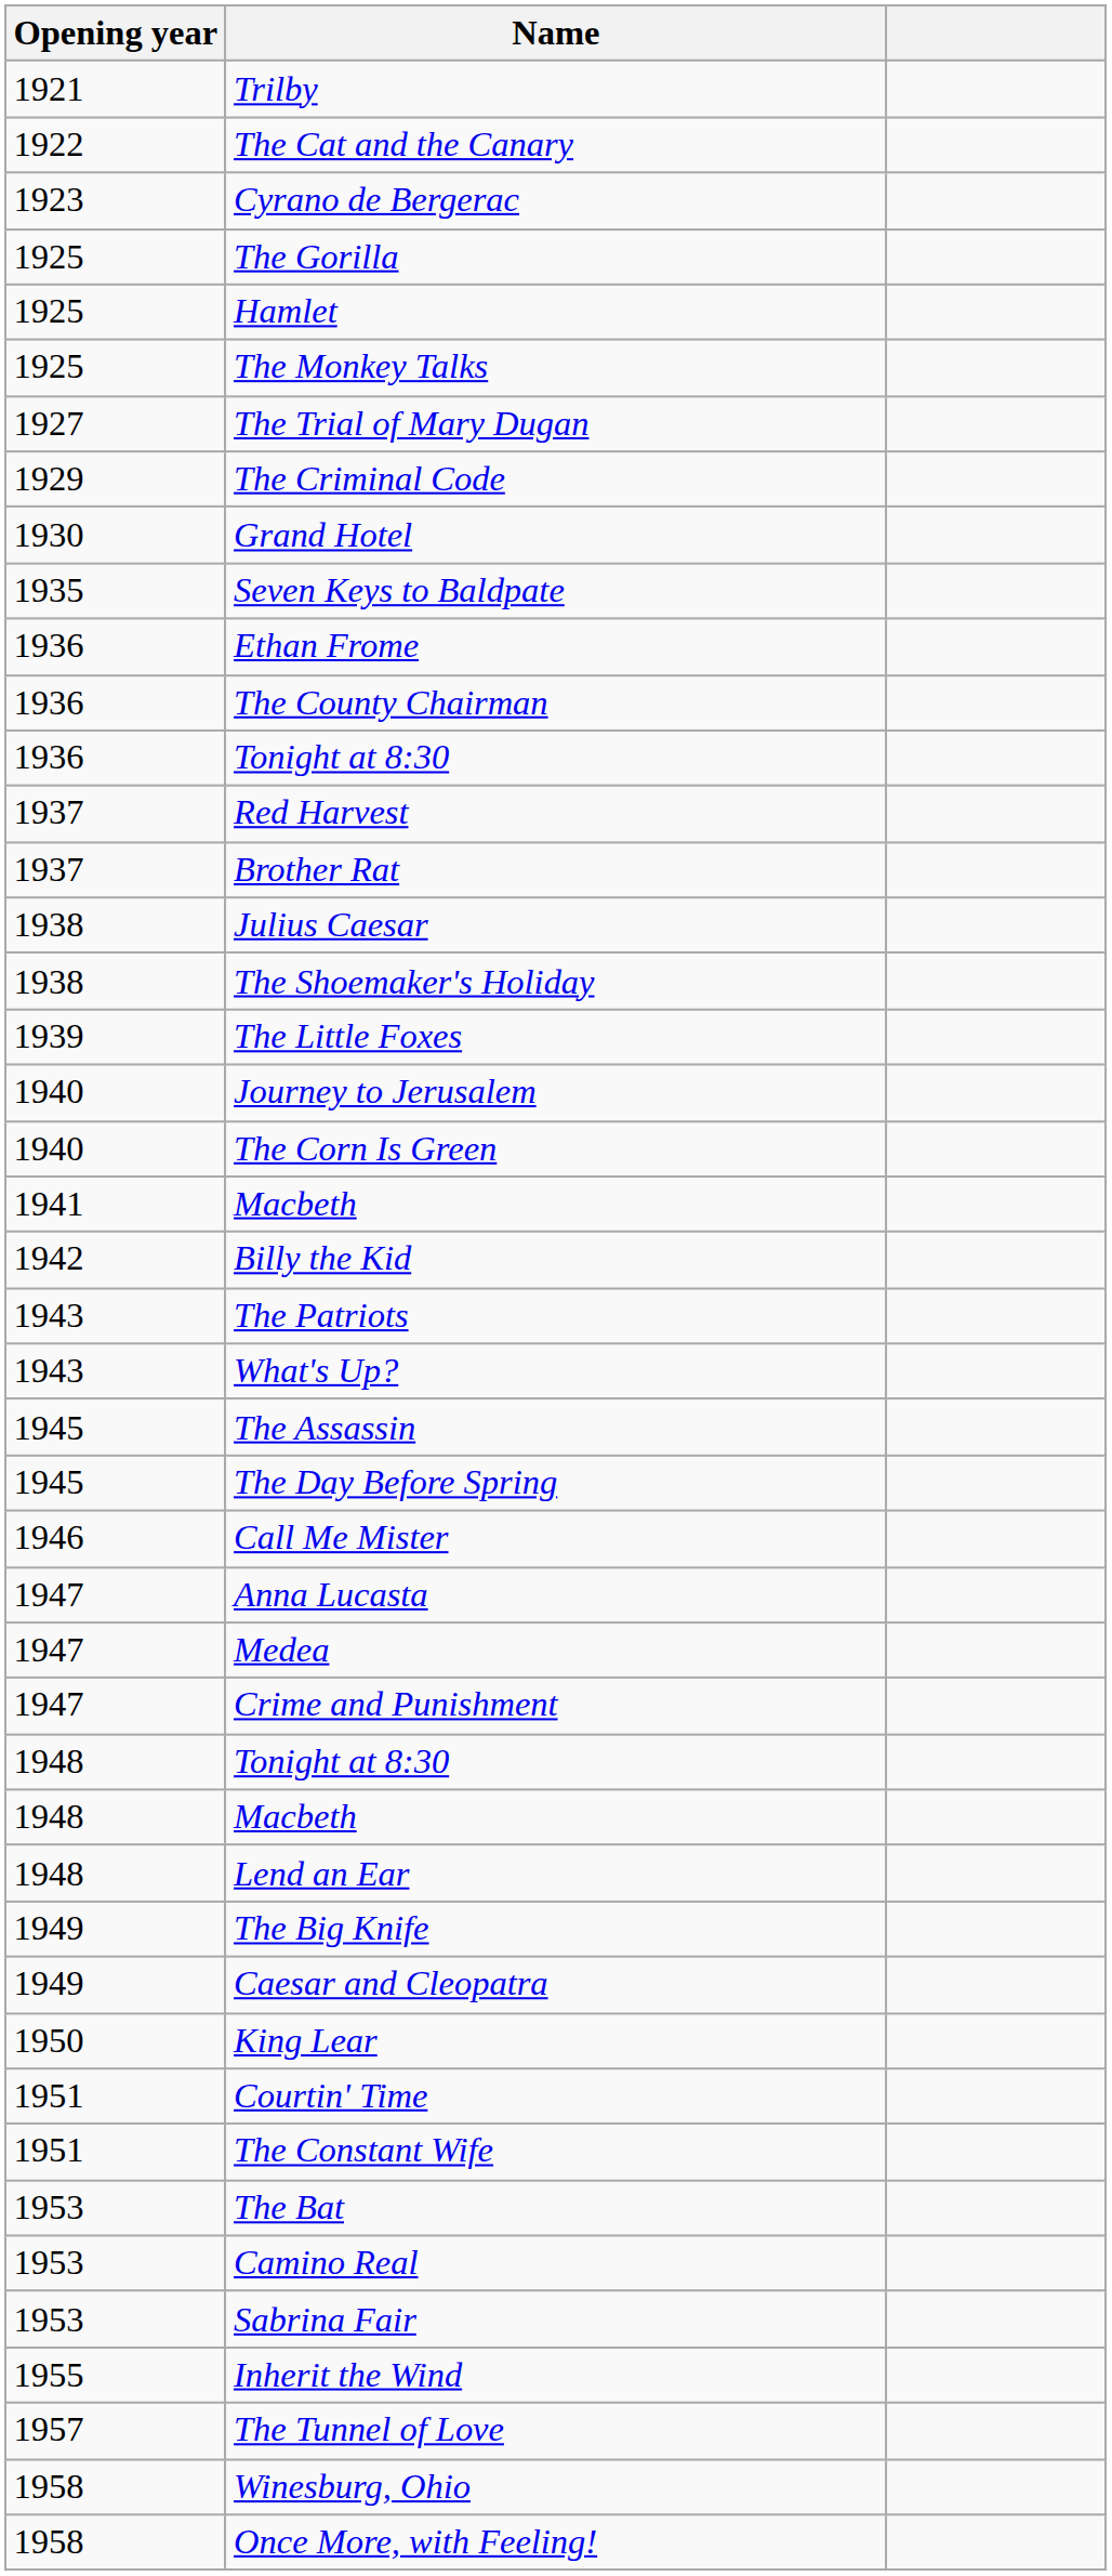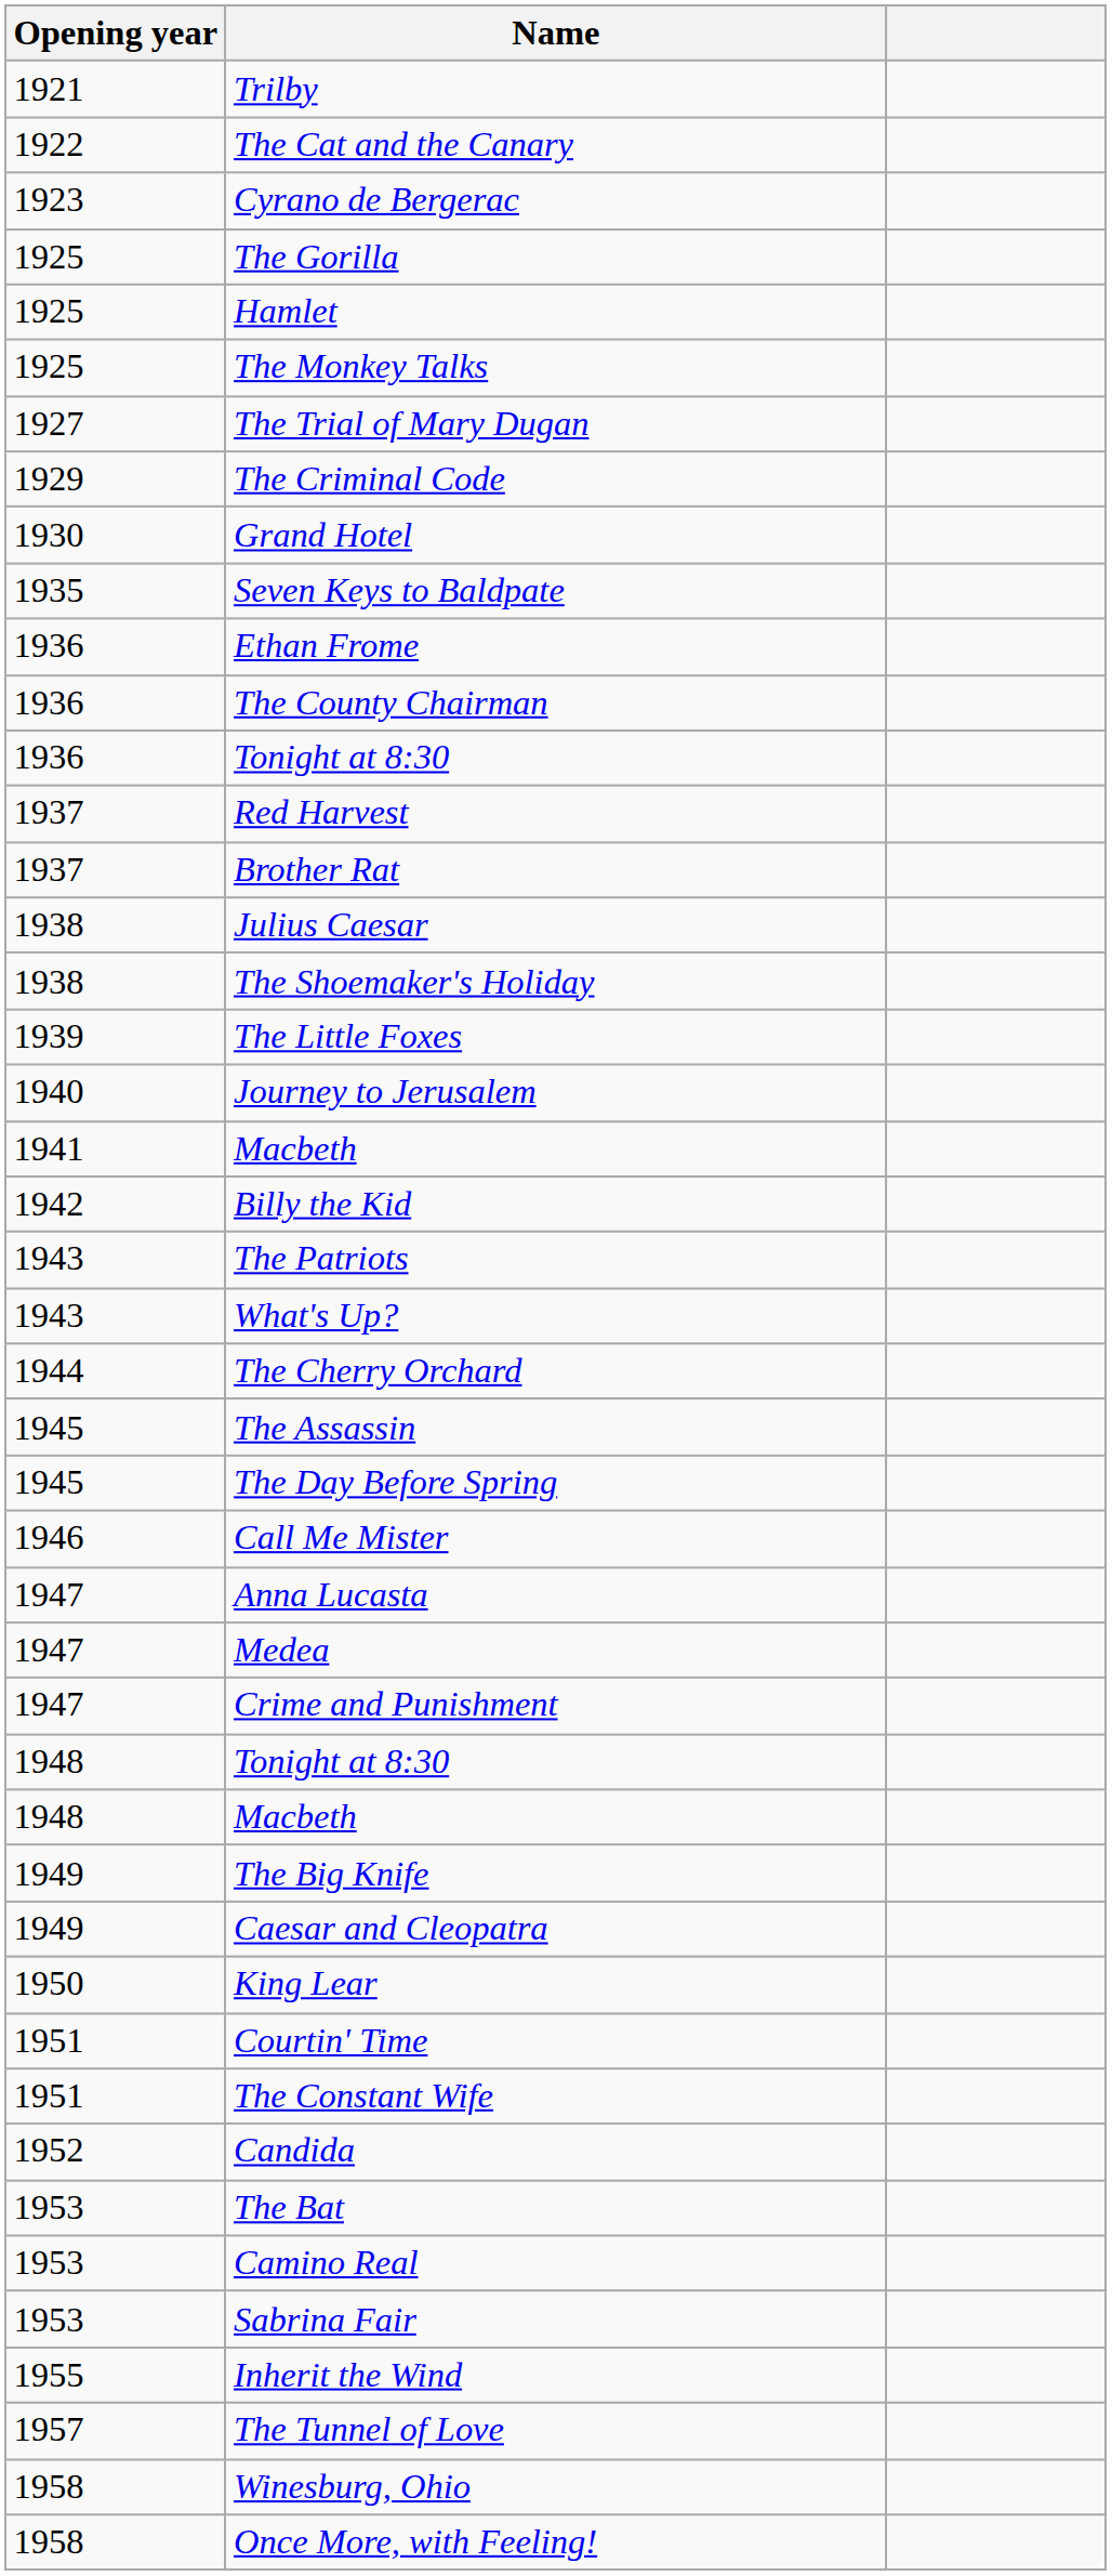 <table class="wikitable sortable collapsible">
 <tr>
 <th width=20% scope="col">Opening year</th>
 <th width=60% scope="col">Name</th>
 <th width=20% scope="col" class="unsortable"></th>
 </tr>
 <tr>
 <td>1921</td>
 <td><em><a href='#'>Trilby</a></em></td>
 <td></td>
 </tr>
 <tr>
 <td>1922</td>
 <td><em><a href='#'>The Cat and the Canary</a></em></td>
 <td></td>
 </tr>
 <tr>
 <td>1923</td>
 <td><em><a href='#'>Cyrano de Bergerac</a></em></td>
 <td></td>
 </tr>
 <tr>
 <td>1925</td>
 <td><em><a href='#'>The Gorilla</a></em></td>
 <td></td>
 </tr>
 <tr>
 <td>1925</td>
 <td><em><a href='#'>Hamlet</a></em></td>
 <td></td>
 </tr>
 <tr>
 <td>1925</td>
 <td><em><a href='#'>The Monkey Talks</a></em></td>
 <td></td>
 </tr>
 <tr>
 <td>1927</td>
 <td><em><a href='#'>The Trial of Mary Dugan</a></em></td>
 <td></td>
 </tr>
 <tr>
 <td>1929</td>
 <td><em><a href='#'>The Criminal Code</a></em></td>
 <td></td>
 </tr>
 <tr>
 <td>1930</td>
 <td><em><a href='#'>Grand Hotel</a></em></td>
 <td></td>
 </tr>
 <tr>
 <td>1935</td>
 <td><em><a href='#'>Seven Keys to Baldpate</a></em></td>
 <td></td>
 </tr>
 <tr>
 <td>1936</td>
 <td><em><a href='#'>Ethan Frome</a></em></td>
 <td></td>
 </tr>
 <tr>
 <td>1936</td>
 <td><em><a href='#'>The County Chairman</a></em></td>
 <td></td>
 </tr>
 <tr>
 <td>1936</td>
 <td><em><a href='#'>Tonight at 8:30</a></em></td>
 <td></td>
 </tr>
 <tr>
 <td>1937</td>
 <td><em><a href='#'>Red Harvest</a></em></td>
 <td></td>
 </tr>
 <tr>
 <td>1937</td>
 <td><em><a href='#'>Brother Rat</a></em></td>
 <td></td>
 </tr>
 <tr>
 <td>1938</td>
 <td><em><a href='#'>Julius Caesar</a></em></td>
 <td></td>
 </tr>
 <tr>
 <td>1938</td>
 <td><em><a href='#'>The Shoemaker's Holiday</a></em></td>
 <td></td>
 </tr>
 <tr>
 <td>1939</td>
 <td><em><a href='#'>The Little Foxes</a></em></td>
 <td></td>
 </tr>
 <tr>
 <td>1940</td>
 <td><em><a href='#'>Journey to Jerusalem</a></em></td>
 <td></td>
 </tr>
 <tr>
-<td>1940</td>
-<td><em><a href='#'>The Corn Is Green</a></em></td>
-<td></td>
-</tr>
-<tr>
 <td>1941</td>
 <td><em><a href='#'>Macbeth</a></em></td>
 <td></td>
 </tr>
 <tr>
 <td>1942</td>
 <td><em><a href='#'>Billy the Kid</a></em></td>
 <td></td>
 </tr>
 <tr>
 <td>1943</td>
 <td><em><a href='#'>The Patriots</a></em></td>
 <td></td>
 </tr>
 <tr>
 <td>1943</td>
 <td><em><a href='#'>What's Up?</a></em></td>
+<td></td>
+</tr>
+<tr>
+<td>1944</td>
+<td><em><a href='#'>The Cherry Orchard</a></em></td>
 <td></td>
 </tr>
 <tr>
 <td>1945</td>
 <td><em><a href='#'>The Assassin</a></em></td>
 <td></td>
 </tr>
 <tr>
 <td>1945</td>
 <td><em><a href='#'>The Day Before Spring</a></em></td>
 <td></td>
 </tr>
 <tr>
 <td>1946</td>
 <td><em><a href='#'>Call Me Mister</a></em></td>
 <td></td>
 </tr>
 <tr>
 <td>1947</td>
 <td><em><a href='#'>Anna Lucasta</a></em></td>
 <td></td>
 </tr>
 <tr>
 <td>1947</td>
 <td><em><a href='#'>Medea</a></em></td>
 <td></td>
 </tr>
 <tr>
 <td>1947</td>
 <td><em><a href='#'>Crime and Punishment</a></em></td>
 <td></td>
 </tr>
 <tr>
 <td>1948</td>
 <td><em><a href='#'>Tonight at 8:30</a></em></td>
 <td></td>
 </tr>
 <tr>
 <td>1948</td>
 <td><em><a href='#'>Macbeth</a></em></td>
 <td></td>
 </tr>
 <tr>
-<td>1948</td>
-<td><em><a href='#'>Lend an Ear</a></em></td>
-<td></td>
-</tr>
-<tr>
 <td>1949</td>
 <td><em><a href='#'>The Big Knife</a></em></td>
 <td></td>
 </tr>
 <tr>
 <td>1949</td>
 <td><em><a href='#'>Caesar and Cleopatra</a></em></td>
 <td></td>
 </tr>
 <tr>
 <td>1950</td>
 <td><em><a href='#'>King Lear</a></em></td>
 <td></td>
 </tr>
 <tr>
 <td>1951</td>
 <td><em><a href='#'>Courtin' Time</a></em></td>
 <td></td>
 </tr>
 <tr>
 <td>1951</td>
 <td><em><a href='#'>The Constant Wife</a></em></td>
+<td></td>
+</tr>
+<tr>
+<td>1952</td>
+<td><em><a href='#'>Candida</a></em></td>
 <td></td>
 </tr>
 <tr>
 <td>1953</td>
 <td><em><a href='#'>The Bat</a></em></td>
 <td></td>
 </tr>
 <tr>
 <td>1953</td>
 <td><em><a href='#'>Camino Real</a></em></td>
 <td></td>
 </tr>
 <tr>
 <td>1953</td>
 <td><em><a href='#'>Sabrina Fair</a></em></td>
 <td></td>
 </tr>
 <tr>
 <td>1955</td>
 <td><em><a href='#'>Inherit the Wind</a></em></td>
 <td></td>
 </tr>
 <tr>
 <td>1957</td>
 <td><em><a href='#'>The Tunnel of Love</a></em></td>
 <td></td>
 </tr>
 <tr>
 <td>1958</td>
 <td><em><a href='#'>Winesburg, Ohio</a></em></td>
 <td></td>
 </tr>
 <tr>
 <td>1958</td>
 <td><em><a href='#'>Once More, with Feeling!</a></em></td>
 <td></td>
 </tr>
 </table>
